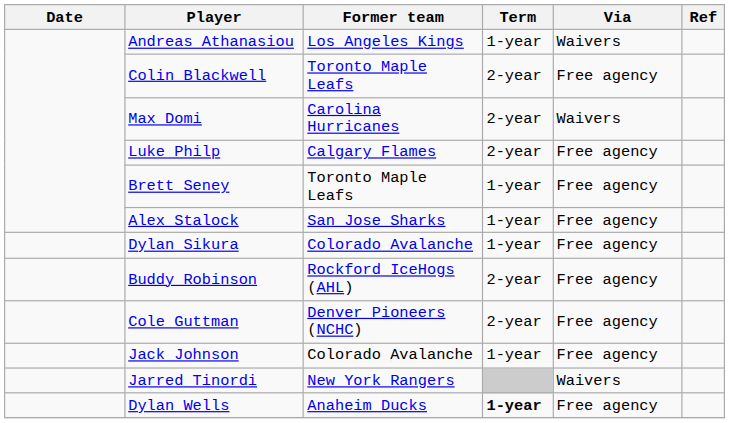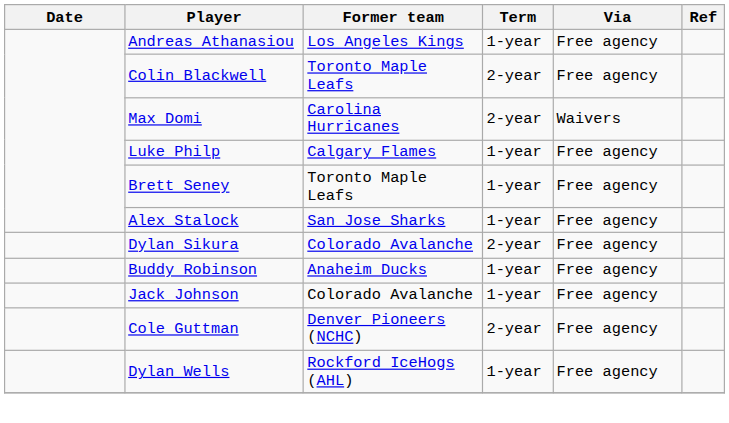 <table class="wikitable">
 <tr style="background:#ddd; text-align:center;">
 <th style="width: 10em;">Date</th>
 <th style="width: 14em;">Player</th>
 <th style="width: 14em;">Former team</th>
 <th style="width: 5em;">Term</th>
 <th style="width: 10em;">Via</th>
 <th style="width: 2.5em;">Ref</th>
 </tr>
 <tr>
 <td rowspan=6></td>
 <td><a href='#'>Andreas Athanasiou</a></td>
 <td><a href='#'>Los Angeles Kings</a></td>
 <td>1-year</td>
-<td>Waivers</td>
+<td>Free agency</td>
 <td></td>
 </tr>
 <tr>
 <td><a href='#'>Colin Blackwell</a></td>
 <td><a href='#'>Toronto Maple Leafs</a></td>
 <td>2-year</td>
 <td>Free agency</td>
 <td></td>
 </tr>
 <tr>
 <td><a href='#'>Max Domi</a></td>
 <td><a href='#'>Carolina Hurricanes</a></td>
 <td>2-year</td>
 <td>Waivers</td>
 <td></td>
 </tr>
 <tr>
 <td><a href='#'>Luke Philp</a></td>
 <td><a href='#'>Calgary Flames</a></td>
-<td>2-year</td>
+<td>1-year</td>
 <td>Free agency</td>
 <td></td>
 </tr>
 <tr>
 <td><a href='#'>Brett Seney</a></td>
 <td>Toronto Maple Leafs</td>
 <td>1-year</td>
 <td>Free agency</td>
 <td></td>
 </tr>
 <tr>
 <td><a href='#'>Alex Stalock</a></td>
 <td><a href='#'>San Jose Sharks</a></td>
 <td>1-year</td>
 <td>Free agency</td>
 <td></td>
 </tr>
 <tr>
 <td></td>
 <td><a href='#'>Dylan Sikura</a></td>
 <td><a href='#'>Colorado Avalanche</a></td>
+<td>2-year</td>
+<td>Free agency</td>
+<td></td>
+</tr>
+<tr>
+<td></td>
+<td><a href='#'>Buddy Robinson</a></td>
+<td><a href='#'>Anaheim Ducks</a></td>
 <td>1-year</td>
 <td>Free agency</td>
 <td></td>
 </tr>
 <tr>
 <td></td>
-<td><a href='#'>Buddy Robinson</a></td>
-<td><a href='#'>Rockford IceHogs</a> (<a href='#'>AHL</a>)</td>
-<td>2-year</td>
+<td><a href='#'>Jack Johnson</a></td>
+<td>Colorado Avalanche</td>
+<td>1-year</td>
 <td>Free agency</td>
 <td></td>
 </tr>
 <tr>
 <td></td>
 <td><a href='#'>Cole Guttman</a></td>
 <td><a href='#'>Denver Pioneers</a> (<a href='#'>NCHC</a>)</td>
 <td>2-year</td>
 <td>Free agency</td>
 <td></td>
 </tr>
 <tr>
 <td></td>
-<td><a href='#'>Jack Johnson</a></td>
-<td>Colorado Avalanche</td>
+<td><a href='#'>Dylan Wells</a></td>
+<td><a href='#'>Rockford IceHogs</a> (<a href='#'>AHL</a>)</td>
 <td>1-year</td>
-<td>Free agency</td>
-<td></td>
-</tr>
-<tr>
-<td></td>
-<td><a href='#'>Jarred Tinordi</a></td>
-<td><a href='#'>New York Rangers</a></td>
-<td style="background:#ccc;"></td>
-<td>Waivers</td>
-<td></td>
-</tr>
-<tr>
-<td></td>
-<td><a href='#'>Dylan Wells</a></td>
-<td><a href='#'>Anaheim Ducks</a></td>
-<td><strong>1-year</strong></td>
 <td>Free agency</td>
 <td></td>
 </tr>
 <tr>
 </tr>
 </table>
